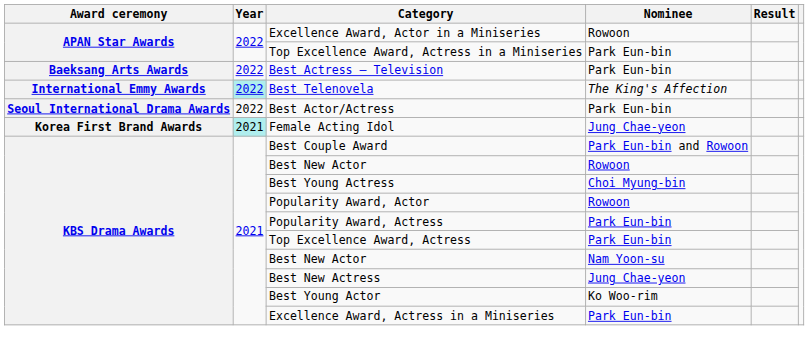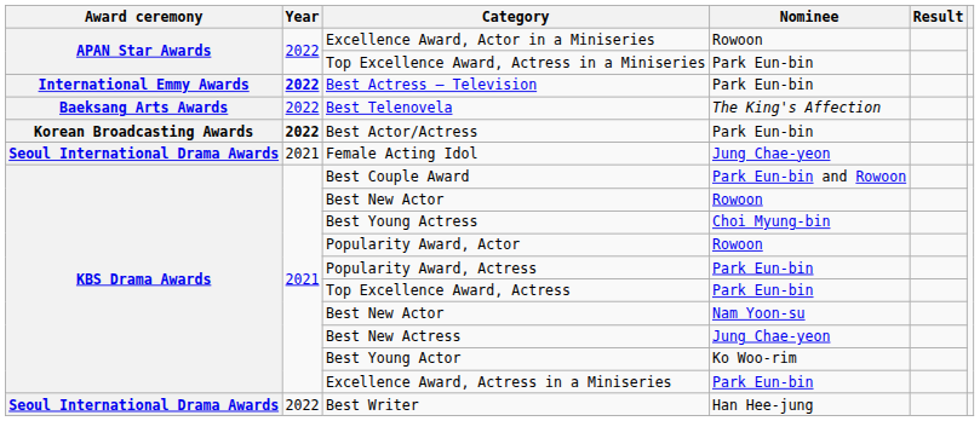 <table class="wikitable plainrowheaders sortable">
 <tr>
 <th scope="col">Award ceremony</th>
 <th scope="col">Year</th>
 <th scope="col">Category </th>
 <th scope="col">Nominee</th>
 <th scope="col">Result</th>
 <th scope="col" class="unsortable"></th>
 </tr>
 <tr>
 <th scope="row" rowspan="2"><a href='#'>APAN Star Awards</a></th>
 <td rowspan="2" style="text-align:center"><a href='#'>2022</a></td>
 <td>Excellence Award, Actor in a Miniseries</td>
 <td>Rowoon</td>
 <td></td>
 <td style="text-align:center" rowspan="2"></td>
 </tr>
 <tr>
 <td>Top Excellence Award, Actress in a Miniseries</td>
 <td>Park Eun-bin</td>
 <td></td>
 </tr>
 <tr>
-<th scope="row"><a href='#'>Baeksang Arts Awards</a></th>
-<td style="text-align:center"><a href='#'>2022</a></td>
+<th scope="row"><a href='#'>International Emmy Awards</a></th>
+<td style="text-align:center"><strong><a href='#'>2022</a></strong></td>
 <td><a href='#'>Best Actress – Television</a></td>
 <td>Park Eun-bin</td>
 <td></td>
 <td style="text-align:center"></td>
 </tr>
 <tr>
-<th scope="row"><a href='#'>International Emmy Awards</a></th>
-<td style="background: paleturquoise; text-align:center"><a href='#'>2022</a></td>
+<th scope="row"><a href='#'>Baeksang Arts Awards</a></th>
+<td style="text-align:center"><a href='#'>2022</a></td>
 <td><a href='#'>Best Telenovela</a></td>
 <td><em>The King's Affection</em></td>
 <td></td>
 <td style="text-align:center"></td>
 </tr>
 <tr>
-<th scope="row"><a href='#'>Seoul International Drama Awards</a></th>
-<td style="text-align:center">2022</td>
+<th scope="row">Korean Broadcasting Awards</th>
+<td style="text-align:center"><strong>2022</strong></td>
 <td>Best Actor/Actress</td>
 <td>Park Eun-bin</td>
 <td></td>
 <td style="text-align:center"></td>
 </tr>
 <tr>
-<th scope="row">Korea First Brand Awards</th>
-<td style="background: paleturquoise; text-align:center">2021</td>
+<th scope="row"><a href='#'>Seoul International Drama Awards</a></th>
+<td style="text-align:center">2021</td>
 <td>Female Acting Idol</td>
 <td><a href='#'>Jung Chae-yeon</a></td>
 <td></td>
 <td style="text-align:center"></td>
 </tr>
 <tr>
 <th scope="row"  rowspan="10"><a href='#'>KBS Drama Awards</a></th>
 <td rowspan="10" style="text-align:center"><a href='#'>2021</a></td>
 <td>Best Couple Award</td>
 <td><a href='#'>Park Eun-bin</a> and <a href='#'>Rowoon</a></td>
 <td></td>
 <td rowspan="10" style="text-align:center"></td>
 </tr>
 <tr>
 <td>Best New Actor</td>
 <td><a href='#'>Rowoon</a></td>
 <td></td>
 </tr>
 <tr>
 <td>Best Young Actress</td>
 <td><a href='#'>Choi Myung-bin</a></td>
 <td></td>
 </tr>
 <tr>
 <td>Popularity Award, Actor</td>
 <td><a href='#'>Rowoon</a></td>
 <td></td>
 </tr>
 <tr>
 <td>Popularity Award, Actress</td>
 <td><a href='#'>Park Eun-bin</a></td>
 <td></td>
 </tr>
 <tr>
 <td>Top Excellence Award, Actress</td>
 <td><a href='#'>Park Eun-bin</a></td>
 <td></td>
 </tr>
 <tr>
 <td>Best New Actor</td>
 <td><a href='#'>Nam Yoon-su</a></td>
 <td></td>
 </tr>
 <tr>
 <td>Best New Actress</td>
 <td><a href='#'>Jung Chae-yeon</a></td>
 <td></td>
 </tr>
 <tr>
 <td>Best Young Actor</td>
 <td>Ko Woo-rim</td>
 <td></td>
 </tr>
 <tr>
 <td>Excellence Award, Actress in a Miniseries</td>
 <td><a href='#'>Park Eun-bin</a></td>
 <td></td>
 </tr>
+<tr>
+<th scope="row"><a href='#'>Seoul International Drama Awards</a></th>
+<td style="text-align:center">2022</td>
+<td>Best Writer</td>
+<td>Han Hee-jung</td>
+<td></td>
+<td style="text-align:center"></td>
+</tr>
 </table>
